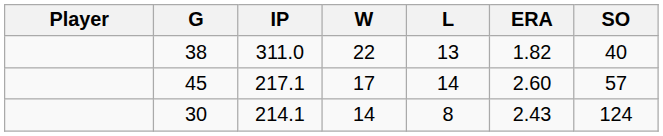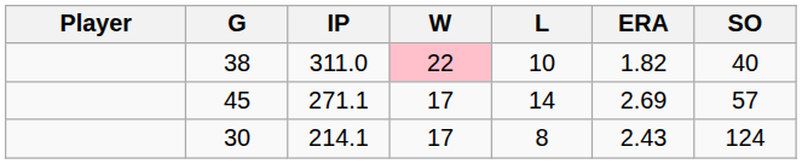 <table class="wikitable sortable">
 <tr>
 <th bgcolor="#DDDDFF" width="16%">Player</th>
 <th bgcolor="#DDDDFF" width="9%">G</th>
 <th bgcolor="#DDDDFF" width="9%">IP</th>
 <th bgcolor="#DDDDFF" width="9%">W</th>
 <th bgcolor="#DDDDFF" width="9%">L</th>
 <th bgcolor="#DDDDFF" width="9%">ERA</th>
 <th bgcolor="#DDDDFF" width="9%">SO</th>
 </tr>
 <tr align="center">
 <td></td>
 <td>38</td>
 <td>311.0</td>
-<td>22</td>
-<td>13</td>
+<td style="background: pink;">22</td>
+<td>10</td>
 <td>1.82</td>
 <td>40</td>
 </tr>
 <tr align="center">
 <td></td>
 <td>45</td>
-<td>217.1</td>
+<td>271.1</td>
 <td>17</td>
 <td>14</td>
-<td>2.60</td>
+<td>2.69</td>
 <td>57</td>
 </tr>
 <tr align="center">
 <td></td>
 <td>30</td>
 <td>214.1</td>
-<td>14</td>
+<td>17</td>
 <td>8</td>
 <td>2.43</td>
 <td>124</td>
 </tr>
 </table>
